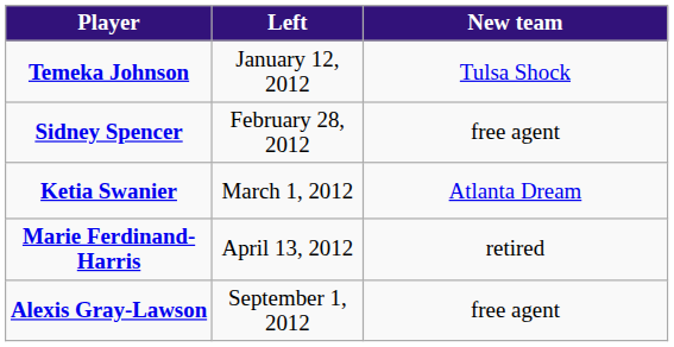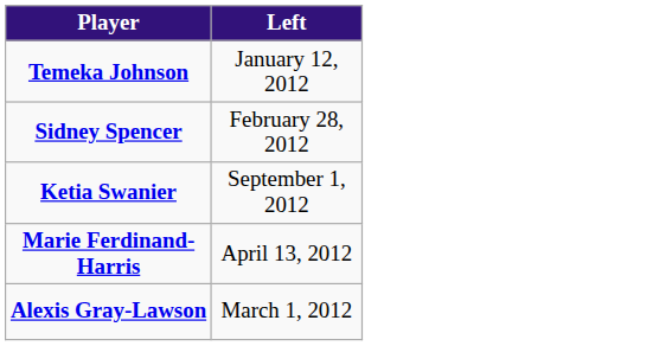 <table class="wikitable" style="text-align: center">
 <tr align="center"  bgcolor="#dddddd">
 <td style="background:#32127A;color:white; width:140px"><strong>Player</strong></td>
 <td style="background:#32127A;color:white; width:100px"><strong>Left</strong></td>
-<td style="background:#32127A;color:white; width:210px"><strong>New team</strong></td>
 </tr>
 <tr style="height:40px">
 <td><strong><a href='#'>Temeka Johnson</a></strong></td>
 <td>January 12, 2012</td>
-<td><a href='#'>Tulsa Shock</a></td>
 </tr>
 <tr style="height:40px">
 <td><strong><a href='#'>Sidney Spencer</a></strong></td>
 <td>February 28, 2012</td>
-<td>free agent</td>
 </tr>
 <tr style="height:40px">
 <td><strong><a href='#'>Ketia Swanier</a></strong></td>
-<td>March 1, 2012</td>
-<td><a href='#'>Atlanta Dream</a></td>
+<td>September 1, 2012</td>
 </tr>
 <tr style="height:40px">
 <td><strong><a href='#'>Marie Ferdinand-Harris</a></strong></td>
 <td>April 13, 2012</td>
-<td>retired</td>
 </tr>
 <tr style="height:40px">
 <td><strong><a href='#'>Alexis Gray-Lawson</a></strong></td>
-<td>September 1, 2012</td>
-<td>free agent</td>
+<td>March 1, 2012</td>
 </tr>
 </table>
